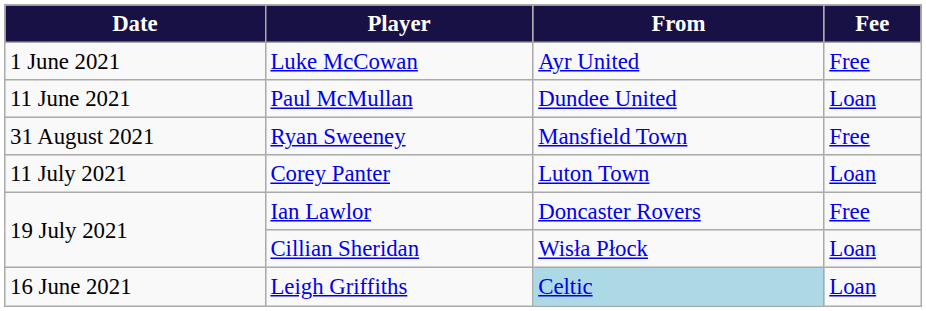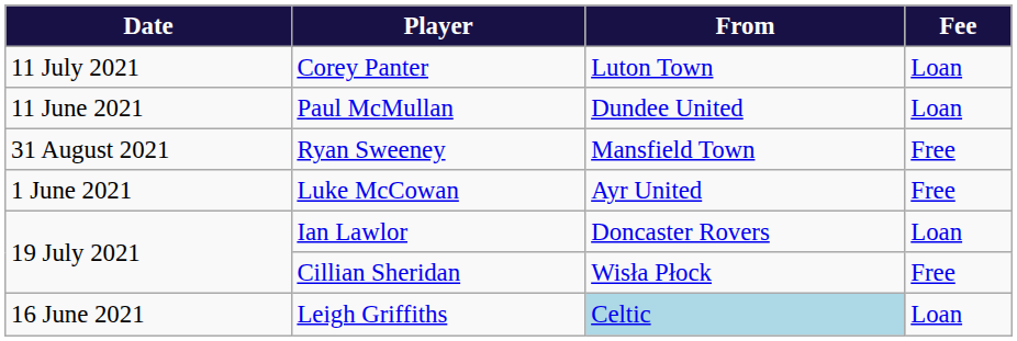 <table class="wikitable" style="text-align:left; font-size:95%;width:98%;">
 <tr>
 <th style="background:#181146; color:white;">Date</th>
 <th style="background:#181146; color:white;">Player</th>
 <th style="background:#181146; color:white;">From</th>
 <th style="background:#181146; color:white;">Fee</th>
 </tr>
 <tr>
-<td>1 June 2021</td>
-<td> <a href='#'>Luke McCowan</a></td>
-<td> <a href='#'>Ayr United</a></td>
-<td><a href='#'>Free</a></td>
+<td>11 July 2021</td>
+<td> <a href='#'>Corey Panter</a></td>
+<td> <a href='#'>Luton Town</a></td>
+<td><a href='#'>Loan</a></td>
 </tr>
 <tr>
 <td>11 June 2021</td>
 <td> <a href='#'>Paul McMullan</a></td>
 <td> <a href='#'>Dundee United</a></td>
 <td><a href='#'>Loan</a></td>
 </tr>
 <tr>
 <td>31 August 2021</td>
 <td> <a href='#'>Ryan Sweeney</a></td>
 <td> <a href='#'>Mansfield Town</a></td>
 <td><a href='#'>Free</a></td>
 </tr>
 <tr>
-<td>11 July 2021</td>
-<td> <a href='#'>Corey Panter</a></td>
-<td> <a href='#'>Luton Town</a></td>
-<td><a href='#'>Loan</a></td>
+<td>1 June 2021</td>
+<td> <a href='#'>Luke McCowan</a></td>
+<td> <a href='#'>Ayr United</a></td>
+<td><a href='#'>Free</a></td>
 </tr>
 <tr>
 <td rowspan="2">19 July 2021</td>
 <td> <a href='#'>Ian Lawlor</a></td>
 <td> <a href='#'>Doncaster Rovers</a></td>
-<td><a href='#'>Free</a></td>
+<td><a href='#'>Loan</a></td>
 </tr>
 <tr>
 <td> <a href='#'>Cillian Sheridan</a></td>
 <td> <a href='#'>Wisła Płock</a></td>
-<td><a href='#'>Loan</a></td>
+<td><a href='#'>Free</a></td>
 </tr>
 <tr>
 <td>16 June 2021</td>
 <td> <a href='#'>Leigh Griffiths</a></td>
 <td style="background: lightblue;"> <a href='#'>Celtic</a></td>
 <td><a href='#'>Loan</a></td>
 </tr>
 </table>
